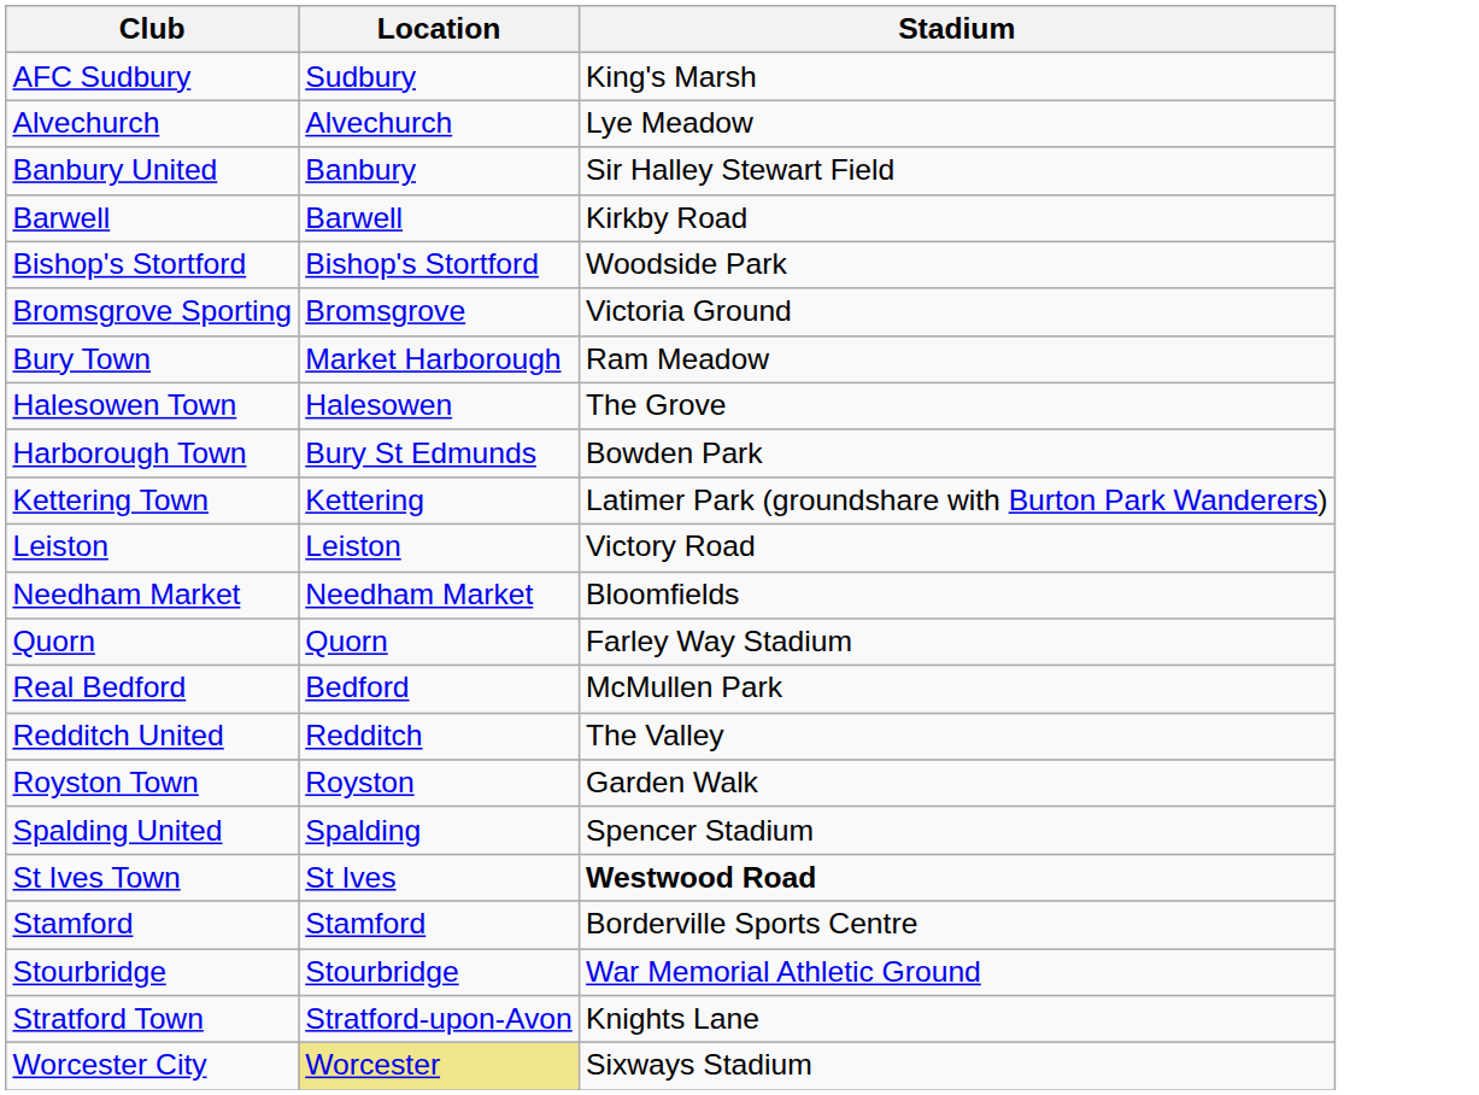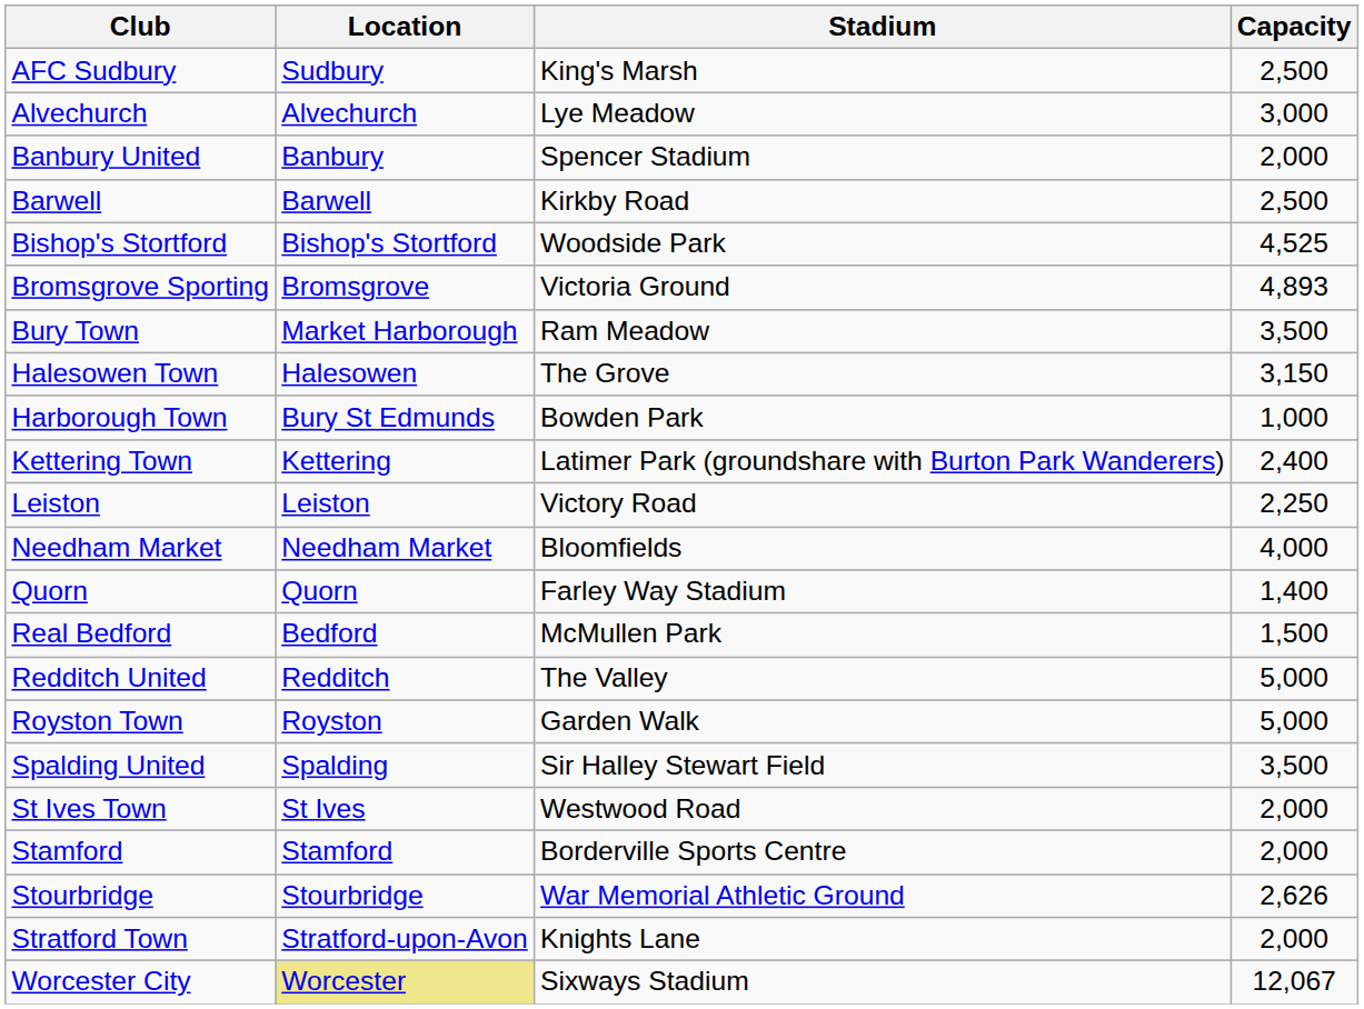 <table class="wikitable sortable">
 <tr>
 <th>Club</th>
 <th>Location</th>
 <th>Stadium</th>
+<th>Capacity</th>
 </tr>
 <tr>
 <td><a href='#'>AFC Sudbury</a></td>
 <td><a href='#'>Sudbury</a></td>
 <td>King's Marsh</td>
+<td style="text-align:center;">2,500</td>
 </tr>
 <tr>
 <td><a href='#'>Alvechurch</a></td>
 <td><a href='#'>Alvechurch</a></td>
 <td>Lye Meadow</td>
+<td align="center">3,000</td>
 </tr>
 <tr>
 <td><a href='#'>Banbury United</a></td>
 <td><a href='#'>Banbury</a></td>
-<td>Sir Halley Stewart Field</td>
+<td>Spencer Stadium</td>
+<td align="center">2,000</td>
 </tr>
 <tr>
 <td><a href='#'>Barwell</a></td>
 <td><a href='#'>Barwell</a></td>
 <td>Kirkby Road</td>
+<td align="center">2,500</td>
 </tr>
 <tr>
 <td><a href='#'>Bishop's Stortford</a></td>
 <td><a href='#'>Bishop's Stortford</a></td>
 <td>Woodside Park</td>
+<td style="text-align:center;">4,525</td>
 </tr>
 <tr>
 <td><a href='#'>Bromsgrove Sporting</a></td>
 <td><a href='#'>Bromsgrove</a></td>
 <td>Victoria Ground</td>
+<td align="center">4,893</td>
 </tr>
 <tr>
 <td><a href='#'>Bury Town</a></td>
 <td><a href='#'>Market Harborough</a></td>
 <td>Ram Meadow</td>
+<td align="center">3,500</td>
 </tr>
 <tr>
 <td><a href='#'>Halesowen Town</a></td>
 <td><a href='#'>Halesowen</a></td>
 <td>The Grove</td>
+<td align="center">3,150</td>
 </tr>
 <tr>
 <td><a href='#'>Harborough Town</a></td>
 <td><a href='#'>Bury St Edmunds</a></td>
 <td>Bowden Park</td>
+<td align="center">1,000</td>
 </tr>
 <tr>
 <td><a href='#'>Kettering Town</a></td>
 <td><a href='#'>Kettering</a></td>
 <td>Latimer Park (groundshare with <a href='#'>Burton Park Wanderers</a>)</td>
+<td align="center">2,400</td>
 </tr>
 <tr>
 <td><a href='#'>Leiston</a></td>
 <td><a href='#'>Leiston</a></td>
 <td>Victory Road</td>
+<td align="center">2,250</td>
 </tr>
 <tr>
 <td><a href='#'>Needham Market</a></td>
 <td><a href='#'>Needham Market</a></td>
 <td>Bloomfields</td>
+<td align="center">4,000</td>
 </tr>
 <tr>
 <td><a href='#'>Quorn</a></td>
 <td><a href='#'>Quorn</a></td>
 <td>Farley Way Stadium</td>
+<td align="center">1,400</td>
 </tr>
 <tr>
 <td><a href='#'>Real Bedford</a></td>
 <td><a href='#'>Bedford</a></td>
 <td>McMullen Park</td>
+<td align="center">1,500</td>
 </tr>
 <tr>
 <td><a href='#'>Redditch United</a></td>
 <td><a href='#'>Redditch</a></td>
 <td>The Valley</td>
+<td align="center">5,000</td>
 </tr>
 <tr>
 <td><a href='#'>Royston Town</a></td>
 <td><a href='#'>Royston</a></td>
 <td>Garden Walk</td>
+<td align="center">5,000</td>
 </tr>
 <tr>
 <td><a href='#'>Spalding United</a></td>
 <td><a href='#'>Spalding</a></td>
-<td>Spencer Stadium</td>
+<td>Sir Halley Stewart Field</td>
+<td align="center">3,500</td>
 </tr>
 <tr>
 <td><a href='#'>St Ives Town</a></td>
 <td><a href='#'>St Ives</a></td>
-<td><strong>Westwood Road</strong></td>
+<td>Westwood Road</td>
+<td align="center">2,000</td>
 </tr>
 <tr>
 <td><a href='#'>Stamford</a></td>
 <td><a href='#'>Stamford</a></td>
 <td>Borderville Sports Centre</td>
+<td align="center">2,000</td>
 </tr>
 <tr>
 <td><a href='#'>Stourbridge</a></td>
 <td><a href='#'>Stourbridge</a></td>
 <td><a href='#'>War Memorial Athletic Ground</a></td>
+<td align="center">2,626</td>
 </tr>
 <tr>
 <td><a href='#'>Stratford Town</a></td>
 <td><a href='#'>Stratford-upon-Avon</a></td>
 <td>Knights Lane</td>
+<td align="center">2,000</td>
 </tr>
 <tr>
 <td><a href='#'>Worcester City</a></td>
 <td style="background: khaki;"><a href='#'>Worcester</a></td>
 <td>Sixways Stadium</td>
+<td align="center">12,067</td>
 </tr>
 </table>
